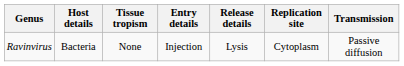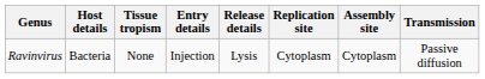 <table class="wikitable sortable" style="text-align:center">
 <tr>
 <th>Genus</th>
 <th>Host details</th>
 <th>Tissue tropism</th>
 <th>Entry details</th>
 <th>Release details</th>
 <th>Replication site</th>
+<th>Assembly site</th>
 <th>Transmission</th>
 </tr>
 <tr>
 <td><em>Ravinvirus</em></td>
 <td>Bacteria</td>
 <td>None</td>
 <td>Injection</td>
 <td>Lysis</td>
 <td>Cytoplasm</td>
+<td>Cytoplasm</td>
 <td>Passive diffusion</td>
 </tr>
 </table>
